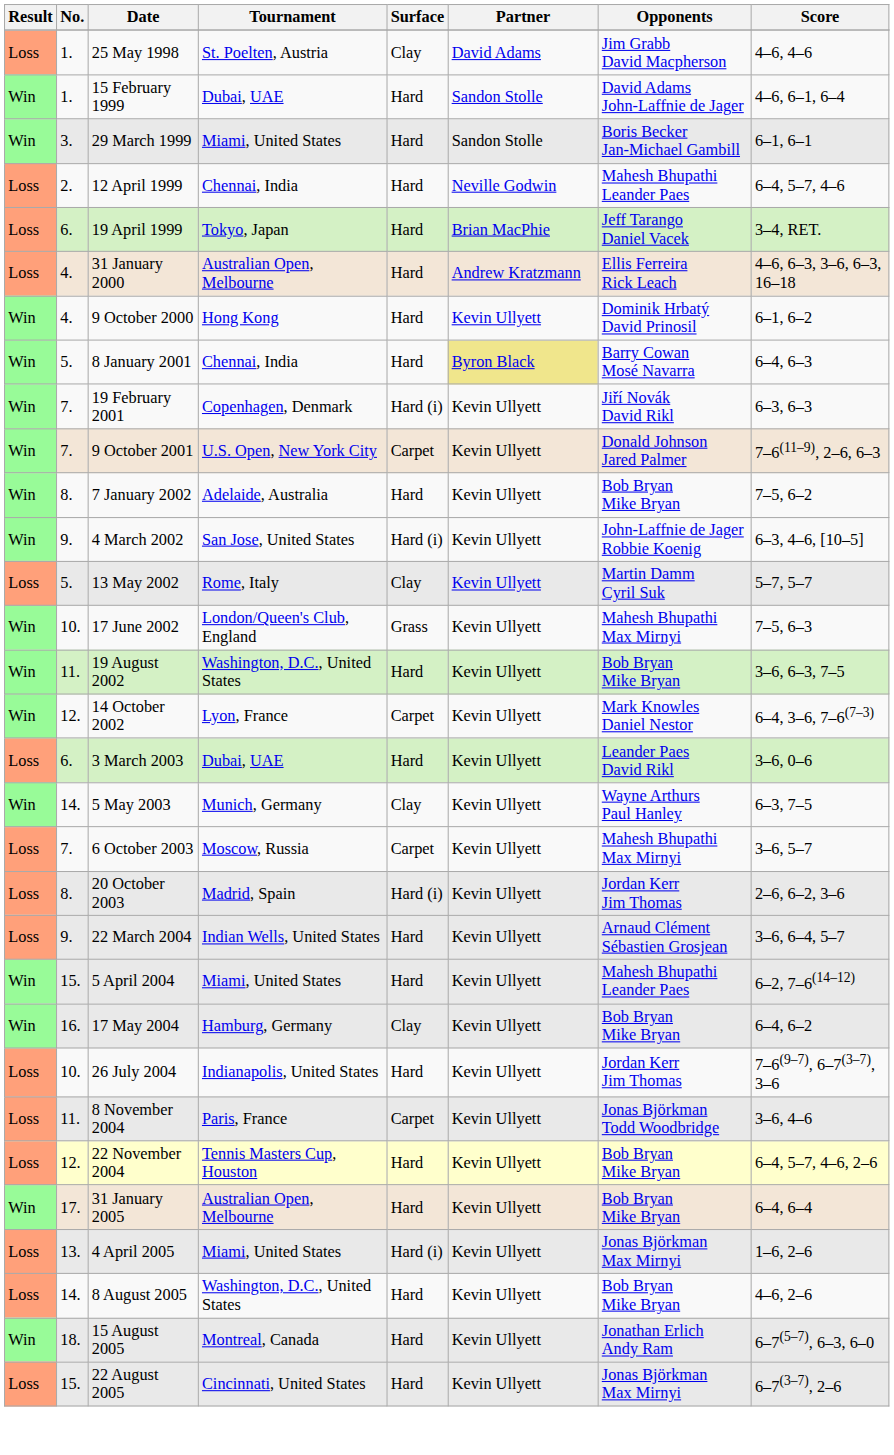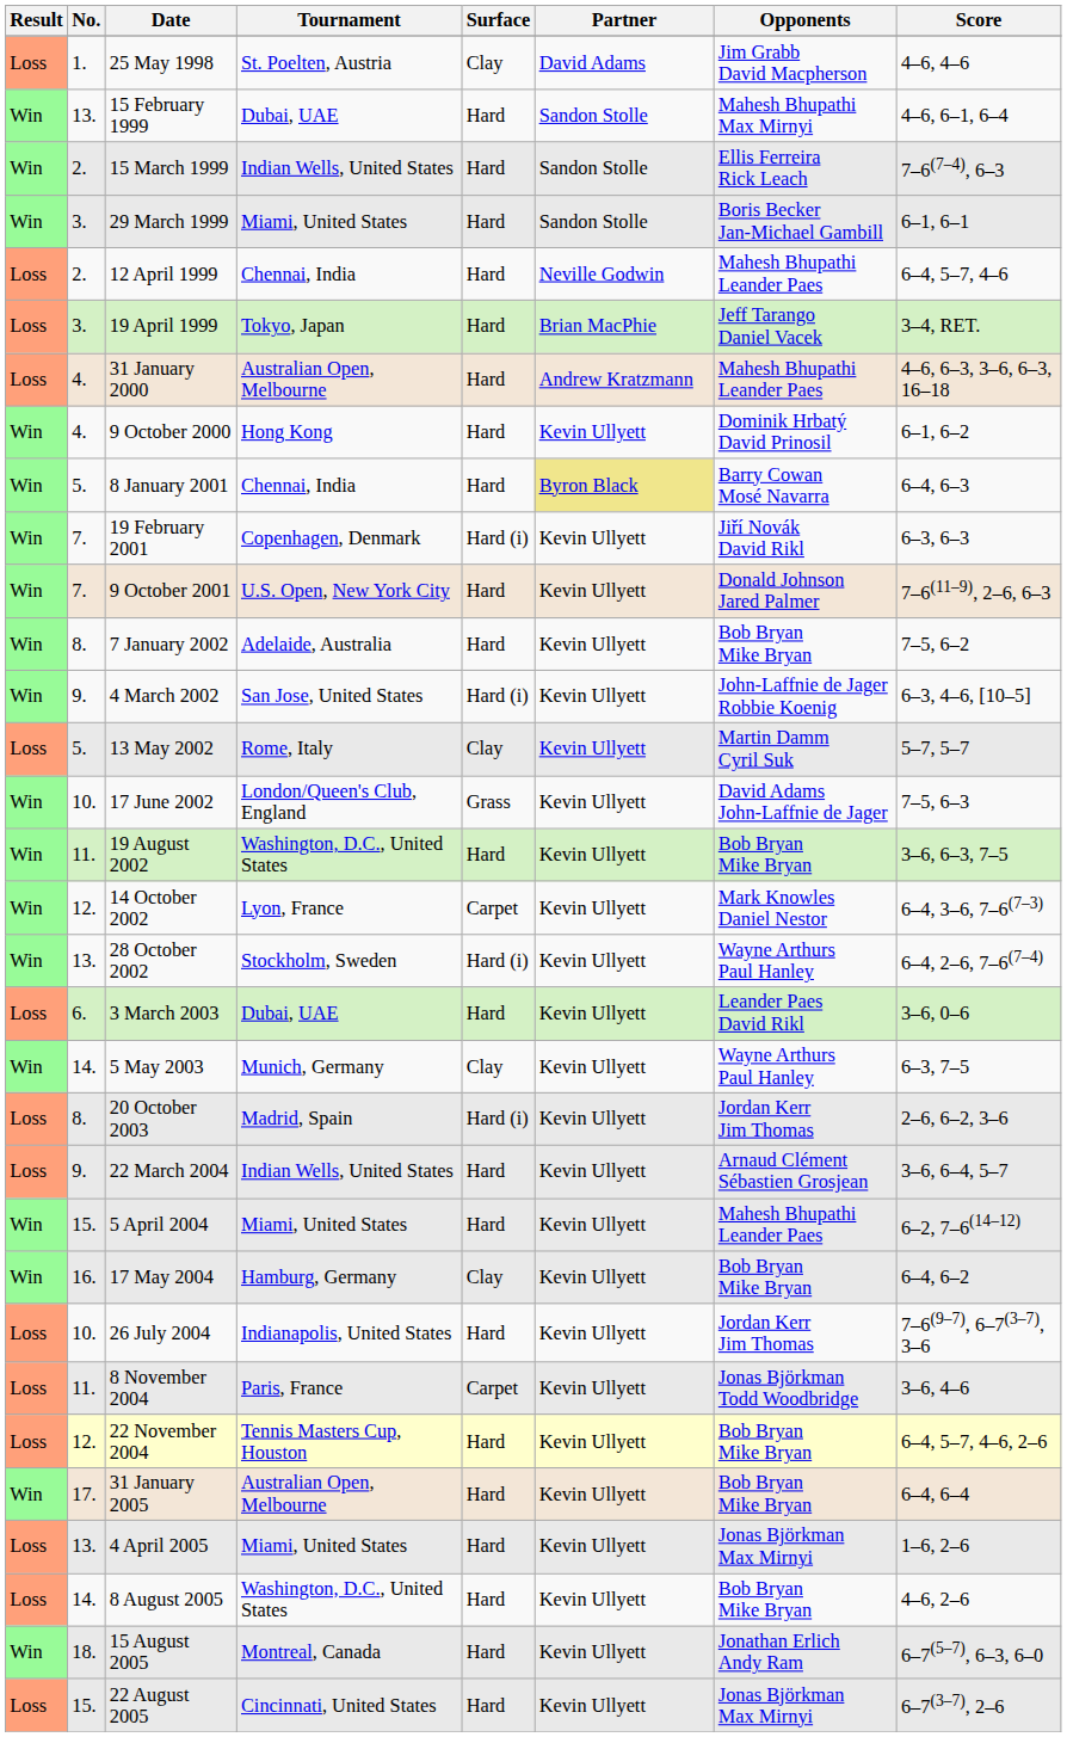 <table class="sortable wikitable">
 <tr>
 <th>Result</th>
 <th style="width:20px">No.</th>
 <th style="width:120px">Date</th>
 <th style="width:220px">Tournament</th>
 <th style="width:50px">Surface</th>
 <th style="width:180px">Partner</th>
 <th style="width:180px">Opponents</th>
 <th style="width:180px" class="unsortable">Score</th>
 </tr>
 <tr>
 </tr>
 <tr>
 <td style="background:#ffa07a;">Loss</td>
 <td>1.</td>
 <td>25 May 1998</td>
 <td><a href='#'>St. Poelten</a>, Austria</td>
 <td>Clay</td>
 <td> <a href='#'>David Adams</a></td>
 <td> <a href='#'>Jim Grabb</a> <br>  <a href='#'>David Macpherson</a></td>
 <td>4–6, 4–6</td>
 </tr>
 <tr>
 <td style="background:#98fb98;">Win</td>
-<td>1.</td>
+<td>13.</td>
 <td>15 February 1999</td>
 <td><a href='#'>Dubai</a>, <a href='#'>UAE</a></td>
 <td>Hard</td>
 <td> <a href='#'>Sandon Stolle</a></td>
-<td> <a href='#'>David Adams</a> <br>  <a href='#'>John-Laffnie de Jager</a></td>
+<td> <a href='#'>Mahesh Bhupathi</a> <br>  <a href='#'>Max Mirnyi</a></td>
 <td>4–6, 6–1, 6–4</td>
+</tr>
+<tr style="background:#e9e9e9;">
+<td style="background:#98fb98;">Win</td>
+<td>2.</td>
+<td>15 March 1999</td>
+<td><a href='#'>Indian Wells</a>, United States</td>
+<td>Hard</td>
+<td> Sandon Stolle</td>
+<td> <a href='#'>Ellis Ferreira</a> <br>  <a href='#'>Rick Leach</a></td>
+<td>7–6<sup>(7–4)</sup>, 6–3</td>
 </tr>
 <tr style="background:#e9e9e9;">
 <td style="background:#98fb98;">Win</td>
 <td>3.</td>
 <td>29 March 1999</td>
 <td><a href='#'>Miami</a>, United States</td>
 <td>Hard</td>
 <td> Sandon Stolle</td>
 <td> <a href='#'>Boris Becker</a> <br>  <a href='#'>Jan-Michael Gambill</a></td>
 <td>6–1, 6–1</td>
 </tr>
 <tr>
 <td style="background:#ffa07a;">Loss</td>
 <td>2.</td>
 <td>12 April 1999</td>
 <td><a href='#'>Chennai</a>, India</td>
 <td>Hard</td>
 <td> <a href='#'>Neville Godwin</a></td>
 <td> <a href='#'>Mahesh Bhupathi</a> <br>  <a href='#'>Leander Paes</a></td>
 <td>6–4, 5–7, 4–6</td>
 </tr>
 <tr style="background:#d4f1c5;">
 <td style="background:#ffa07a;">Loss</td>
-<td>6.</td>
+<td>3.</td>
 <td>19 April 1999</td>
 <td><a href='#'>Tokyo</a>, Japan</td>
 <td>Hard</td>
 <td> <a href='#'>Brian MacPhie</a></td>
 <td> <a href='#'>Jeff Tarango</a> <br>  <a href='#'>Daniel Vacek</a></td>
 <td>3–4, RET.</td>
 </tr>
 <tr style="background:#f3e6d7;">
 <td style="background:#ffa07a;">Loss</td>
 <td>4.</td>
 <td>31 January 2000</td>
 <td><a href='#'>Australian Open</a>, <a href='#'>Melbourne</a></td>
 <td>Hard</td>
 <td> <a href='#'>Andrew Kratzmann</a></td>
-<td> <a href='#'>Ellis Ferreira</a> <br>  <a href='#'>Rick Leach</a></td>
+<td> <a href='#'>Mahesh Bhupathi</a> <br>  <a href='#'>Leander Paes</a></td>
 <td>4–6, 6–3, 3–6, 6–3, 16–18</td>
 </tr>
 <tr>
 <td style="background:#98fb98;">Win</td>
 <td>4.</td>
 <td>9 October 2000</td>
 <td><a href='#'>Hong Kong</a></td>
 <td>Hard</td>
 <td> <a href='#'>Kevin Ullyett</a></td>
 <td> <a href='#'>Dominik Hrbatý</a> <br>  <a href='#'>David Prinosil</a></td>
 <td>6–1, 6–2</td>
 </tr>
 <tr>
 <td style="background:#98fb98;">Win</td>
 <td>5.</td>
 <td>8 January 2001</td>
 <td><a href='#'>Chennai</a>, India</td>
 <td>Hard</td>
 <td style="background: khaki;"> <a href='#'>Byron Black</a></td>
 <td> <a href='#'>Barry Cowan</a> <br>  <a href='#'>Mosé Navarra</a></td>
 <td>6–4, 6–3</td>
 </tr>
 <tr>
 <td style="background:#98fb98;">Win</td>
 <td>7.</td>
 <td>19 February 2001</td>
 <td><a href='#'>Copenhagen</a>, Denmark</td>
 <td>Hard (i)</td>
 <td> Kevin Ullyett</td>
 <td> <a href='#'>Jiří Novák</a> <br>  <a href='#'>David Rikl</a></td>
 <td>6–3, 6–3</td>
 </tr>
 <tr style="background:#f3e6d7;">
 <td style="background:#98fb98;">Win</td>
 <td>7.</td>
 <td>9 October 2001</td>
 <td><a href='#'>U.S. Open</a>, <a href='#'>New York City</a></td>
-<td>Carpet</td>
+<td>Hard</td>
 <td> Kevin Ullyett</td>
 <td> <a href='#'>Donald Johnson</a> <br>  <a href='#'>Jared Palmer</a></td>
 <td>7–6<sup>(11–9)</sup>, 2–6, 6–3</td>
 </tr>
 <tr>
 <td style="background:#98fb98;">Win</td>
 <td>8.</td>
 <td>7 January 2002</td>
 <td><a href='#'>Adelaide</a>, Australia</td>
 <td>Hard</td>
 <td> Kevin Ullyett</td>
 <td> <a href='#'>Bob Bryan</a> <br>  <a href='#'>Mike Bryan</a></td>
 <td>7–5, 6–2</td>
 </tr>
 <tr>
 <td style="background:#98fb98;">Win</td>
 <td>9.</td>
 <td>4 March 2002</td>
 <td><a href='#'>San Jose</a>, United States</td>
 <td>Hard (i)</td>
 <td> Kevin Ullyett</td>
 <td> <a href='#'>John-Laffnie de Jager</a> <br>  <a href='#'>Robbie Koenig</a></td>
 <td>6–3, 4–6, [10–5]</td>
 </tr>
 <tr style="background:#e9e9e9;">
 <td style="background:#ffa07a;">Loss</td>
 <td>5.</td>
 <td>13 May 2002</td>
 <td><a href='#'>Rome</a>, Italy</td>
 <td>Clay</td>
 <td> <a href='#'>Kevin Ullyett</a></td>
 <td> <a href='#'>Martin Damm</a> <br>  <a href='#'>Cyril Suk</a></td>
 <td>5–7, 5–7</td>
 </tr>
 <tr>
 <td style="background:#98fb98;">Win</td>
 <td>10.</td>
 <td>17 June 2002</td>
 <td><a href='#'>London/Queen's Club</a>, England</td>
 <td>Grass</td>
 <td> Kevin Ullyett</td>
-<td> <a href='#'>Mahesh Bhupathi</a> <br>  <a href='#'>Max Mirnyi</a></td>
+<td> <a href='#'>David Adams</a> <br>  <a href='#'>John-Laffnie de Jager</a></td>
 <td>7–5, 6–3</td>
 </tr>
 <tr style="background:#d4f1c5;">
 <td style="background:#98fb98;">Win</td>
 <td>11.</td>
 <td>19 August 2002</td>
 <td><a href='#'>Washington, D.C.</a>, United States</td>
 <td>Hard</td>
 <td> Kevin Ullyett</td>
 <td> <a href='#'>Bob Bryan</a> <br>  <a href='#'>Mike Bryan</a></td>
 <td>3–6, 6–3, 7–5</td>
 </tr>
 <tr>
 <td style="background:#98fb98;">Win</td>
 <td>12.</td>
 <td>14 October 2002</td>
 <td><a href='#'>Lyon</a>, France</td>
 <td>Carpet</td>
 <td> Kevin Ullyett</td>
 <td> <a href='#'>Mark Knowles</a> <br>  <a href='#'>Daniel Nestor</a></td>
 <td>6–4, 3–6, 7–6<sup>(7–3)</sup></td>
 </tr>
+<tr>
+<td style="background:#98fb98;">Win</td>
+<td>13.</td>
+<td>28 October 2002</td>
+<td><a href='#'>Stockholm</a>, Sweden</td>
+<td>Hard (i)</td>
+<td> Kevin Ullyett</td>
+<td> <a href='#'>Wayne Arthurs</a> <br>  <a href='#'>Paul Hanley</a></td>
+<td>6–4, 2–6, 7–6<sup>(7–4)</sup></td>
+</tr>
 <tr style="background:#d4f1c5;">
 <td style="background:#ffa07a;">Loss</td>
 <td>6.</td>
 <td>3 March 2003</td>
 <td><a href='#'>Dubai</a>, <a href='#'>UAE</a></td>
 <td>Hard</td>
 <td> Kevin Ullyett</td>
 <td> <a href='#'>Leander Paes</a> <br>  <a href='#'>David Rikl</a></td>
 <td>3–6, 0–6</td>
 </tr>
 <tr>
 <td style="background:#98fb98;">Win</td>
 <td>14.</td>
 <td>5 May 2003</td>
 <td><a href='#'>Munich</a>, Germany</td>
 <td>Clay</td>
 <td> Kevin Ullyett</td>
 <td> <a href='#'>Wayne Arthurs</a> <br>  <a href='#'>Paul Hanley</a></td>
 <td>6–3, 7–5</td>
-</tr>
-<tr>
-<td style="background:#ffa07a;">Loss</td>
-<td>7.</td>
-<td>6 October 2003</td>
-<td><a href='#'>Moscow</a>, Russia</td>
-<td>Carpet</td>
-<td> Kevin Ullyett</td>
-<td> <a href='#'>Mahesh Bhupathi</a> <br>  <a href='#'>Max Mirnyi</a></td>
-<td>3–6, 5–7</td>
 </tr>
 <tr style="background:#e9e9e9;">
 <td style="background:#ffa07a;">Loss</td>
 <td>8.</td>
 <td>20 October 2003</td>
 <td><a href='#'>Madrid</a>, Spain</td>
 <td>Hard (i)</td>
 <td> Kevin Ullyett</td>
 <td> <a href='#'>Jordan Kerr</a> <br>  <a href='#'>Jim Thomas</a></td>
 <td>2–6, 6–2, 3–6</td>
 </tr>
 <tr style="background:#e9e9e9;">
 <td style="background:#ffa07a;">Loss</td>
 <td>9.</td>
 <td>22 March 2004</td>
 <td><a href='#'>Indian Wells</a>, United States</td>
 <td>Hard</td>
 <td> Kevin Ullyett</td>
 <td> <a href='#'>Arnaud Clément</a> <br>  <a href='#'>Sébastien Grosjean</a></td>
 <td>3–6, 6–4, 5–7</td>
 </tr>
 <tr style="background:#e9e9e9;">
 <td style="background:#98fb98;">Win</td>
 <td>15.</td>
 <td>5 April 2004</td>
 <td><a href='#'>Miami</a>, United States</td>
 <td>Hard</td>
 <td> Kevin Ullyett</td>
 <td> <a href='#'>Mahesh Bhupathi</a> <br>  <a href='#'>Leander Paes</a></td>
 <td>6–2, 7–6<sup>(14–12)</sup></td>
 </tr>
 <tr style="background:#e9e9e9;">
 <td style="background:#98fb98;">Win</td>
 <td>16.</td>
 <td>17 May 2004</td>
 <td><a href='#'>Hamburg</a>, Germany</td>
 <td>Clay</td>
 <td> Kevin Ullyett</td>
 <td> <a href='#'>Bob Bryan</a> <br>  <a href='#'>Mike Bryan</a></td>
 <td>6–4, 6–2</td>
 </tr>
 <tr>
 <td style="background:#ffa07a;">Loss</td>
 <td>10.</td>
 <td>26 July 2004</td>
 <td><a href='#'>Indianapolis</a>, United States</td>
 <td>Hard</td>
 <td> Kevin Ullyett</td>
 <td> <a href='#'>Jordan Kerr</a> <br>  <a href='#'>Jim Thomas</a></td>
 <td>7–6<sup>(9–7)</sup>, 6–7<sup>(3–7)</sup>, 3–6</td>
 </tr>
 <tr style="background:#e9e9e9;">
 <td style="background:#ffa07a;">Loss</td>
 <td>11.</td>
 <td>8 November 2004</td>
 <td><a href='#'>Paris</a>, France</td>
 <td>Carpet</td>
 <td> Kevin Ullyett</td>
 <td> <a href='#'>Jonas Björkman</a> <br>  <a href='#'>Todd Woodbridge</a></td>
 <td>3–6, 4–6</td>
 </tr>
 <tr style="background:#ffc;">
 <td style="background:#ffa07a;">Loss</td>
 <td>12.</td>
 <td>22 November 2004</td>
 <td><a href='#'>Tennis Masters Cup</a>, <a href='#'>Houston</a></td>
 <td>Hard</td>
 <td> Kevin Ullyett</td>
 <td> <a href='#'>Bob Bryan</a> <br>  <a href='#'>Mike Bryan</a></td>
 <td>6–4, 5–7, 4–6, 2–6</td>
 </tr>
 <tr style="background:#f3e6d7;">
 <td style="background:#98fb98;">Win</td>
 <td>17.</td>
 <td>31 January 2005</td>
 <td><a href='#'>Australian Open</a>, <a href='#'>Melbourne</a></td>
 <td>Hard</td>
 <td> Kevin Ullyett</td>
 <td> <a href='#'>Bob Bryan</a> <br>  <a href='#'>Mike Bryan</a></td>
 <td>6–4, 6–4</td>
 </tr>
 <tr style="background:#e9e9e9;">
 <td style="background:#ffa07a;">Loss</td>
 <td>13.</td>
 <td>4 April 2005</td>
 <td><a href='#'>Miami</a>, United States</td>
-<td>Hard (i)</td>
+<td>Hard</td>
 <td> Kevin Ullyett</td>
 <td> <a href='#'>Jonas Björkman</a> <br>  <a href='#'>Max Mirnyi</a></td>
 <td>1–6, 2–6</td>
 </tr>
 <tr>
 <td style="background:#ffa07a;">Loss</td>
 <td>14.</td>
 <td>8 August 2005</td>
 <td><a href='#'>Washington, D.C.</a>, United States</td>
 <td>Hard</td>
 <td> Kevin Ullyett</td>
 <td> <a href='#'>Bob Bryan</a> <br>  <a href='#'>Mike Bryan</a></td>
 <td>4–6, 2–6</td>
 </tr>
 <tr style="background:#e9e9e9;">
 <td style="background:#98fb98;">Win</td>
 <td>18.</td>
 <td>15 August 2005</td>
 <td><a href='#'>Montreal</a>, Canada</td>
 <td>Hard</td>
 <td> Kevin Ullyett</td>
 <td> <a href='#'>Jonathan Erlich</a> <br>  <a href='#'>Andy Ram</a></td>
 <td>6–7<sup>(5–7)</sup>, 6–3, 6–0</td>
 </tr>
 <tr style="background:#e9e9e9;">
 <td style="background:#ffa07a;">Loss</td>
 <td>15.</td>
 <td>22 August 2005</td>
 <td><a href='#'>Cincinnati</a>, United States</td>
 <td>Hard</td>
 <td> Kevin Ullyett</td>
 <td> <a href='#'>Jonas Björkman</a> <br>  <a href='#'>Max Mirnyi</a></td>
 <td>6–7<sup>(3–7)</sup>, 2–6</td>
 </tr>
 </table>
